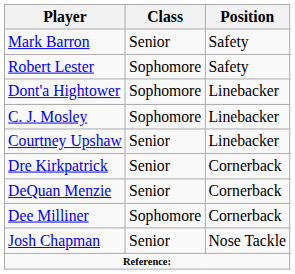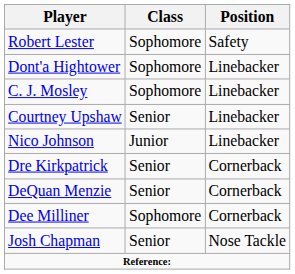 <table class="wikitable">
 <tr ;>
 <th>Player</th>
 <th>Class</th>
 <th>Position</th>
-</tr>
-<tr>
-<td><a href='#'>Mark Barron</a></td>
-<td>Senior</td>
-<td>Safety</td>
 </tr>
 <tr>
 <td><a href='#'>Robert Lester</a></td>
 <td>Sophomore</td>
 <td>Safety</td>
 </tr>
 <tr>
 <td><a href='#'>Dont'a Hightower</a></td>
 <td>Sophomore</td>
 <td>Linebacker</td>
 </tr>
 <tr>
 <td><a href='#'>C. J. Mosley</a></td>
 <td>Sophomore</td>
 <td>Linebacker</td>
 </tr>
 <tr>
 <td><a href='#'>Courtney Upshaw</a></td>
 <td>Senior</td>
+<td>Linebacker</td>
+</tr>
+<tr>
+<td><a href='#'>Nico Johnson</a></td>
+<td>Junior</td>
 <td>Linebacker</td>
 </tr>
 <tr>
 <td><a href='#'>Dre Kirkpatrick</a></td>
 <td>Senior</td>
 <td>Cornerback</td>
 </tr>
 <tr>
 <td><a href='#'>DeQuan Menzie</a></td>
 <td>Senior</td>
 <td>Cornerback</td>
 </tr>
 <tr>
 <td><a href='#'>Dee Milliner</a></td>
 <td>Sophomore</td>
 <td>Cornerback</td>
 </tr>
 <tr>
 <td><a href='#'>Josh Chapman</a></td>
 <td>Senior</td>
 <td>Nose Tackle</td>
 </tr>
 <tr>
 <td colspan="3" style="font-size: 8pt" align="center"><strong>Reference:</strong></td>
 </tr>
 </table>
